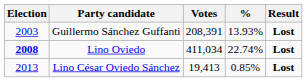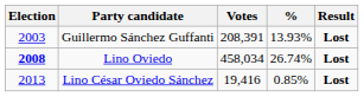 <table class=wikitable style=text-align:center>
 <tr>
 <th><strong>Election</strong></th>
 <th>Party candidate</th>
 <th><strong>Votes</strong></th>
 <th><strong>%</strong></th>
 <th>Result</th>
 </tr>
 <tr>
 <td><a href='#'>2003</a></td>
 <td>Guillermo Sánchez Guffanti</td>
 <td>208,391</td>
 <td>13.93%</td>
 <td><strong>Lost</strong> </td>
 </tr>
 <tr>
 <td><strong><a href='#'>2008</a></strong></td>
 <td><a href='#'>Lino Oviedo</a></td>
-<td>411,034</td>
-<td>22.74%</td>
+<td>458,034</td>
+<td>26.74%</td>
 <td><strong>Lost</strong> </td>
 </tr>
 <tr>
 <td><a href='#'>2013</a></td>
 <td><a href='#'>Lino César Oviedo Sánchez</a></td>
-<td>19,413</td>
+<td>19,416</td>
 <td>0.85%</td>
 <td><strong>Lost</strong> </td>
 </tr>
 </table>
